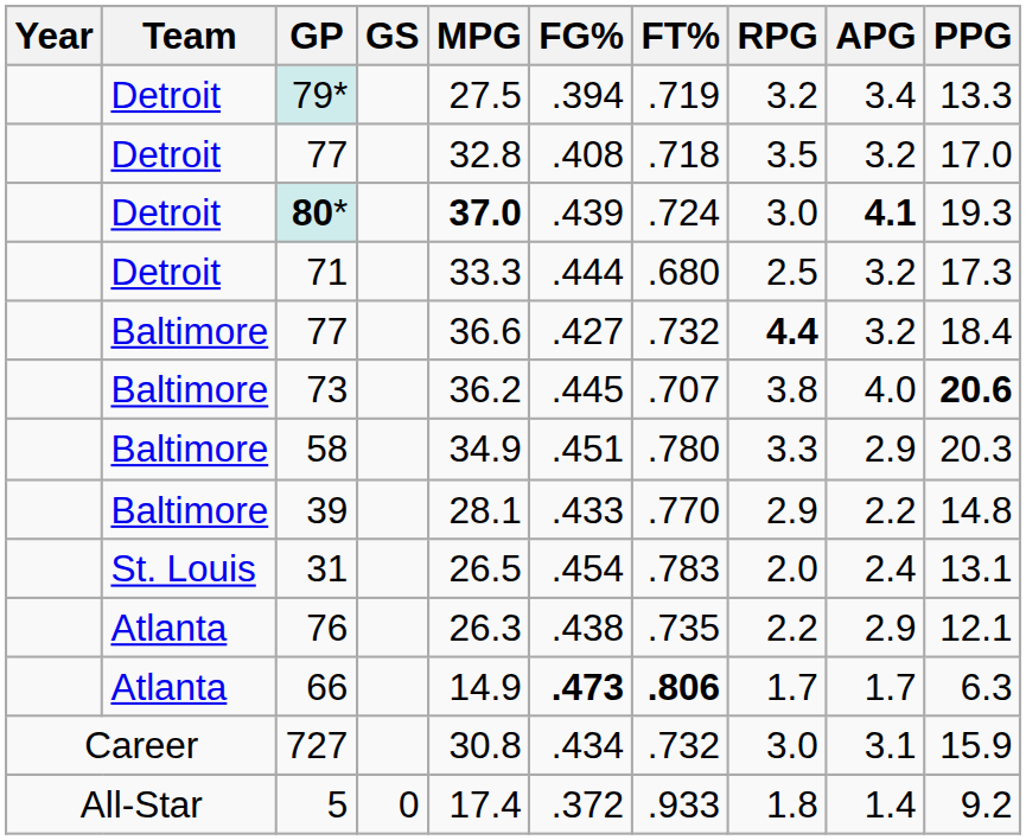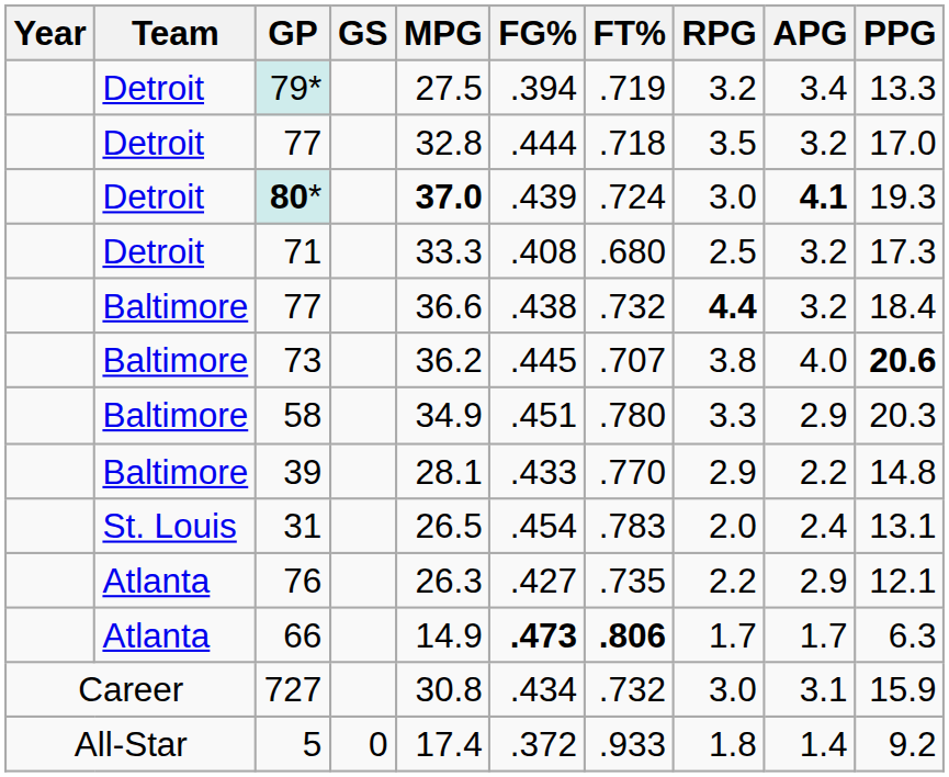 <table class="wikitable sortable" style="font-size:95%; text-align:right;">
 <tr>
 <th>Year</th>
 <th>Team</th>
 <th>GP</th>
 <th>GS</th>
 <th>MPG</th>
 <th>FG%</th>
 <th>FT%</th>
 <th>RPG</th>
 <th>APG</th>
 <th>PPG</th>
 </tr>
 <tr>
 <td style="text-align:left;"></td>
 <td style="text-align:left;"><a href='#'>Detroit</a></td>
 <td style="background:#CFECEC;">79*</td>
 <td></td>
 <td>27.5</td>
 <td>.394</td>
 <td>.719</td>
 <td>3.2</td>
 <td>3.4</td>
 <td>13.3</td>
 </tr>
 <tr>
 <td style="text-align:left;"></td>
 <td style="text-align:left;"><a href='#'>Detroit</a></td>
 <td>77</td>
 <td></td>
 <td>32.8</td>
-<td>.408</td>
+<td>.444</td>
 <td>.718</td>
 <td>3.5</td>
 <td>3.2</td>
 <td>17.0</td>
 </tr>
 <tr>
 <td style="text-align:left;"></td>
 <td style="text-align:left;"><a href='#'>Detroit</a></td>
 <td style="background:#CFECEC;"><strong>80</strong>*</td>
 <td></td>
 <td><strong>37.0</strong></td>
 <td>.439</td>
 <td>.724</td>
 <td>3.0</td>
 <td><strong>4.1</strong></td>
 <td>19.3</td>
 </tr>
 <tr>
 <td style="text-align:left;"></td>
 <td style="text-align:left;"><a href='#'>Detroit</a></td>
 <td>71</td>
 <td></td>
 <td>33.3</td>
-<td>.444</td>
+<td>.408</td>
 <td>.680</td>
 <td>2.5</td>
 <td>3.2</td>
 <td>17.3</td>
 </tr>
 <tr>
 <td style="text-align:left;"></td>
 <td style="text-align:left;"><a href='#'>Baltimore</a></td>
 <td>77</td>
 <td></td>
 <td>36.6</td>
-<td>.427</td>
+<td>.438</td>
 <td>.732</td>
 <td><strong>4.4</strong></td>
 <td>3.2</td>
 <td>18.4</td>
 </tr>
 <tr>
 <td style="text-align:left;"></td>
 <td style="text-align:left;"><a href='#'>Baltimore</a></td>
 <td>73</td>
 <td></td>
 <td>36.2</td>
 <td>.445</td>
 <td>.707</td>
 <td>3.8</td>
 <td>4.0</td>
 <td><strong>20.6</strong></td>
 </tr>
 <tr>
 <td style="text-align:left;"></td>
 <td style="text-align:left;"><a href='#'>Baltimore</a></td>
 <td>58</td>
 <td></td>
 <td>34.9</td>
 <td>.451</td>
 <td>.780</td>
 <td>3.3</td>
 <td>2.9</td>
 <td>20.3</td>
 </tr>
 <tr>
 <td style="text-align:left;"></td>
 <td style="text-align:left;"><a href='#'>Baltimore</a></td>
 <td>39</td>
 <td></td>
 <td>28.1</td>
 <td>.433</td>
 <td>.770</td>
 <td>2.9</td>
 <td>2.2</td>
 <td>14.8</td>
 </tr>
 <tr>
 <td style="text-align:left;"></td>
 <td style="text-align:left;"><a href='#'>St. Louis</a></td>
 <td>31</td>
 <td></td>
 <td>26.5</td>
 <td>.454</td>
 <td>.783</td>
 <td>2.0</td>
 <td>2.4</td>
 <td>13.1</td>
 </tr>
 <tr>
 <td style="text-align:left;"></td>
 <td style="text-align:left;"><a href='#'>Atlanta</a></td>
 <td>76</td>
 <td></td>
 <td>26.3</td>
-<td>.438</td>
+<td>.427</td>
 <td>.735</td>
 <td>2.2</td>
 <td>2.9</td>
 <td>12.1</td>
 </tr>
 <tr>
 <td style="text-align:left;"></td>
 <td style="text-align:left;"><a href='#'>Atlanta</a></td>
 <td>66</td>
 <td></td>
 <td>14.9</td>
 <td><strong>.473</strong></td>
 <td><strong>.806</strong></td>
 <td>1.7</td>
 <td>1.7</td>
 <td>6.3</td>
 </tr>
 <tr>
 <td colspan="2" style="text-align:center;">Career</td>
 <td>727</td>
 <td></td>
 <td>30.8</td>
 <td>.434</td>
 <td>.732</td>
 <td>3.0</td>
 <td>3.1</td>
 <td>15.9</td>
 </tr>
 <tr>
 <td colspan="2" style="text-align:center;">All-Star</td>
 <td>5</td>
 <td>0</td>
 <td>17.4</td>
 <td>.372</td>
 <td>.933</td>
 <td>1.8</td>
 <td>1.4</td>
 <td>9.2</td>
 </tr>
 </table>
